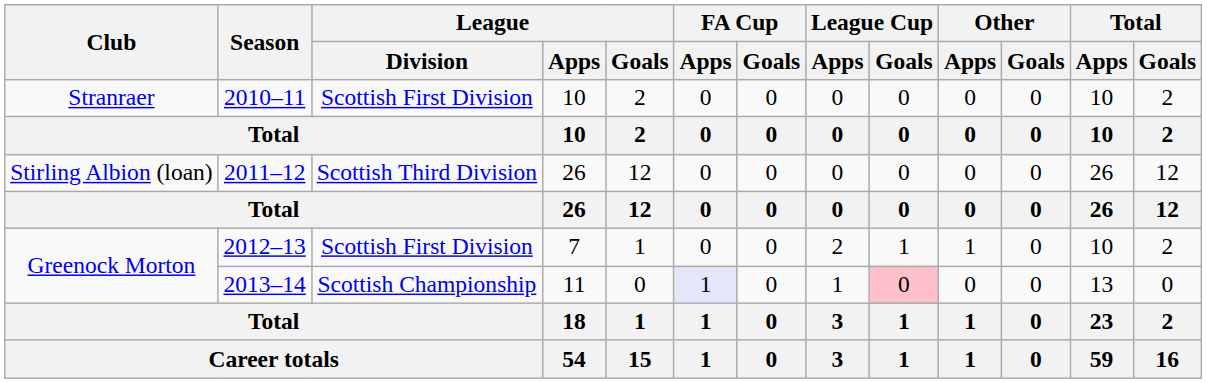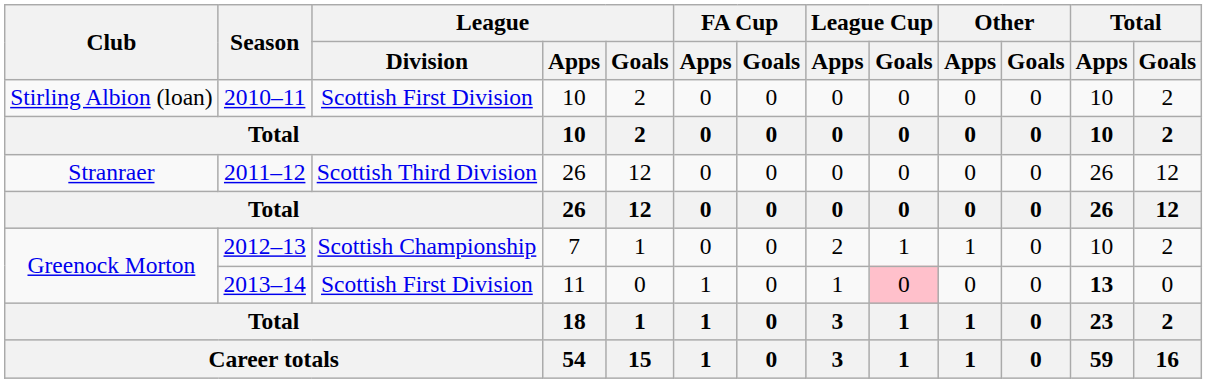 <table class="wikitable" style="text-align: center;">
 <tr>
 <th rowspan="2">Club</th>
 <th rowspan="2">Season</th>
 <th colspan="3">League</th>
 <th colspan="2">FA Cup</th>
 <th colspan="2">League Cup</th>
 <th colspan="2">Other</th>
 <th colspan="2">Total</th>
 </tr>
 <tr>
 <th>Division</th>
 <th>Apps</th>
 <th>Goals</th>
 <th>Apps</th>
 <th>Goals</th>
 <th>Apps</th>
 <th>Goals</th>
 <th>Apps</th>
 <th>Goals</th>
 <th>Apps</th>
 <th>Goals</th>
 </tr>
 <tr>
-<td rowspan="1" valign="center"><a href='#'>Stranraer</a></td>
+<td rowspan="1" valign="center"><a href='#'>Stirling Albion</a> (loan)</td>
 <td><a href='#'>2010–11</a></td>
 <td><a href='#'>Scottish First Division</a></td>
 <td>10</td>
 <td>2</td>
 <td>0</td>
 <td>0</td>
 <td>0</td>
 <td>0</td>
 <td>0</td>
 <td>0</td>
 <td>10</td>
 <td>2</td>
 </tr>
 <tr>
 <th colspan="3">Total</th>
 <th>10</th>
 <th>2</th>
 <th>0</th>
 <th>0</th>
 <th>0</th>
 <th>0</th>
 <th>0</th>
 <th>0</th>
 <th>10</th>
 <th>2</th>
 </tr>
 <tr>
-<td rowspan="1" valign="center"><a href='#'>Stirling Albion</a> (loan)</td>
+<td rowspan="1" valign="center"><a href='#'>Stranraer</a></td>
 <td><a href='#'>2011–12</a></td>
 <td><a href='#'>Scottish Third Division</a></td>
 <td>26</td>
 <td>12</td>
 <td>0</td>
 <td>0</td>
 <td>0</td>
 <td>0</td>
 <td>0</td>
 <td>0</td>
 <td>26</td>
 <td>12</td>
 </tr>
 <tr>
 <th colspan="3">Total</th>
 <th>26</th>
 <th>12</th>
 <th>0</th>
 <th>0</th>
 <th>0</th>
 <th>0</th>
 <th>0</th>
 <th>0</th>
 <th>26</th>
 <th>12</th>
 </tr>
 <tr>
 <td rowspan="2" valign="center"><a href='#'>Greenock Morton</a></td>
 <td><a href='#'>2012–13</a></td>
-<td><a href='#'>Scottish First Division</a></td>
+<td><a href='#'>Scottish Championship</a></td>
 <td>7</td>
 <td>1</td>
 <td>0</td>
 <td>0</td>
 <td>2</td>
 <td>1</td>
 <td>1</td>
 <td>0</td>
 <td>10</td>
 <td>2</td>
 </tr>
 <tr>
 <td><a href='#'>2013–14</a></td>
-<td><a href='#'>Scottish Championship</a></td>
+<td><a href='#'>Scottish First Division</a></td>
 <td>11</td>
 <td>0</td>
-<td style="background: lavender;">1</td>
+<td>1</td>
 <td>0</td>
 <td>1</td>
 <td style="background: pink;">0</td>
 <td>0</td>
 <td>0</td>
-<td>13</td>
+<td><strong>13</strong></td>
 <td>0</td>
 </tr>
 <tr>
 <th colspan="3">Total</th>
 <th>18</th>
 <th>1</th>
 <th>1</th>
 <th>0</th>
 <th>3</th>
 <th>1</th>
 <th>1</th>
 <th>0</th>
 <th>23</th>
 <th>2</th>
 </tr>
 <tr>
 <th colspan="3">Career totals</th>
 <th>54</th>
 <th>15</th>
 <th>1</th>
 <th>0</th>
 <th>3</th>
 <th>1</th>
 <th>1</th>
 <th>0</th>
 <th>59</th>
 <th>16</th>
 </tr>
 </table>
